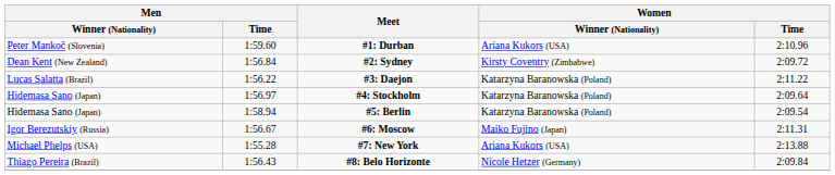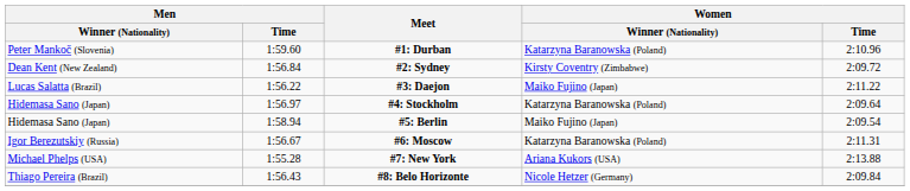 <table class=wikitable width=100%>
 <tr>
 <th colspan="2">Men</th>
 <th rowspan="2">Meet</th>
 <th colspan="2">Women</th>
 </tr>
 <tr>
 <th>Winner <small>(Nationality)</small></th>
 <th>Time</th>
 <th>Winner <small>(Nationality)</small></th>
 <th>Time</th>
 </tr>
 <tr>
 <td> <a href='#'>Peter Mankoč</a> <small>(Slovenia)</small></td>
 <td align=center>1:59.60</td>
 <td align=center><strong>#1: Durban</strong></td>
-<td> <a href='#'>Ariana Kukors</a> <small>(USA)</small></td>
+<td> <a href='#'>Katarzyna Baranowska</a> <small>(Poland)</small></td>
 <td align=center>2:10.96</td>
 </tr>
 <tr>
 <td> <a href='#'>Dean Kent</a> <small>(New Zealand)</small></td>
 <td align=center>1:56.84</td>
 <td align=center><strong>#2: Sydney</strong></td>
 <td> <a href='#'>Kirsty Coventry</a> <small>(Zimbabwe)</small></td>
 <td align=center>2:09.72</td>
 </tr>
 <tr>
 <td> <a href='#'>Lucas Salatta</a> <small>(Brazil)</small></td>
 <td align=center>1:56.22</td>
 <td align=center><strong>#3: Daejon</strong></td>
-<td> Katarzyna Baranowska <small>(Poland)</small></td>
+<td> <a href='#'>Maiko Fujino</a> <small>(Japan)</small></td>
 <td align=center>2:11.22</td>
 </tr>
 <tr>
 <td> <a href='#'>Hidemasa Sano</a> <small>(Japan)</small></td>
 <td align=center>1:56.97</td>
 <td align=center><strong>#4: Stockholm</strong></td>
 <td> Katarzyna Baranowska <small>(Poland)</small></td>
 <td align=center>2:09.64</td>
 </tr>
 <tr>
 <td> Hidemasa Sano <small>(Japan)</small></td>
 <td align=center>1:58.94</td>
 <td align=center><strong>#5: Berlin</strong></td>
-<td> Katarzyna Baranowska <small>(Poland)</small></td>
+<td> Maiko Fujino <small>(Japan)</small></td>
 <td align=center>2:09.54</td>
 </tr>
 <tr>
 <td> <a href='#'>Igor Berezutskiy</a> <small>(Russia)</small></td>
 <td align=center>1:56.67</td>
 <td align=center><strong>#6: Moscow</strong></td>
-<td> <a href='#'>Maiko Fujino</a> <small>(Japan)</small></td>
+<td> Katarzyna Baranowska <small>(Poland)</small></td>
 <td align=center>2:11.31</td>
 </tr>
 <tr>
 <td> <a href='#'>Michael Phelps</a> <small>(USA)</small></td>
 <td align=center>1:55.28</td>
 <td align=center><strong>#7: New York</strong></td>
 <td> <a href='#'>Ariana Kukors</a> <small>(USA)</small></td>
 <td align=center>2:13.88</td>
 </tr>
 <tr>
 <td> <a href='#'>Thiago Pereira</a> <small>(Brazil)</small></td>
 <td align=center>1:56.43</td>
 <td align=center><strong>#8: Belo Horizonte</strong></td>
 <td> <a href='#'>Nicole Hetzer</a> <small>(Germany)</small></td>
 <td align=center>2:09.84</td>
 </tr>
 <tr>
 </tr>
 </table>
